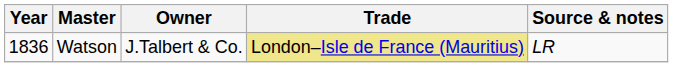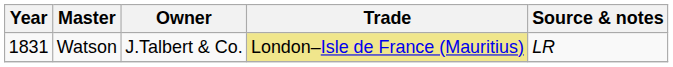 <table class=" wikitable">
 <tr>
 <th>Year</th>
 <th>Master</th>
 <th>Owner</th>
 <th>Trade</th>
 <th>Source & notes</th>
 </tr>
 <tr>
-<td>1836</td>
+<td>1831</td>
 <td>Watson</td>
 <td>J.Talbert & Co.</td>
 <td style="background: khaki;">London–<a href='#'>Isle de France (Mauritius)</a></td>
 <td><em>LR</em></td>
 </tr>
 <tr>
 </tr>
 </table>
